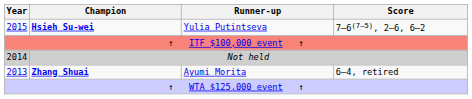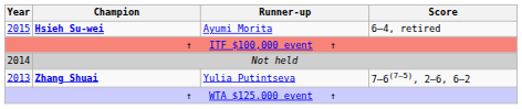 <table class="wikitable" style="font-size:90%">
 <tr>
 <th>Year</th>
 <th width="200">Champion</th>
 <th width="200">Runner-up</th>
 <th width="175">Score</th>
 </tr>
 <tr>
 <td><a href='#'>2015</a></td>
 <td> <strong><a href='#'>Hsieh Su-wei</a></strong></td>
-<td> <a href='#'>Yulia Putintseva</a></td>
-<td>7–6<sup>(7–5)</sup>, 2–6, 6–2</td>
+<td> <a href='#'>Ayumi Morita</a></td>
+<td>6–4, retired</td>
 </tr>
 <tr style="background:#f88379;">
 <td colspan="5" align="center">↑   <a href='#'>ITF $100,000 event</a>   ↑</td>
 </tr>
 <tr>
 <td style="background:#cfcfcf">2014</td>
 <td colspan=3 align=center style="background:#cfcfcf"><em>Not held</em></td>
 </tr>
 <tr>
 <td><a href='#'>2013</a></td>
 <td> <strong><a href='#'>Zhang Shuai</a></strong></td>
-<td> <a href='#'>Ayumi Morita</a></td>
-<td>6–4, retired</td>
+<td> <a href='#'>Yulia Putintseva</a></td>
+<td>7–6<sup>(7–5)</sup>, 2–6, 6–2</td>
 </tr>
 <tr style="background:#ccf;">
 <td colspan="4" align="center">↑   <a href='#'>WTA $125,000 event</a>   ↑</td>
 </tr>
 </table>
